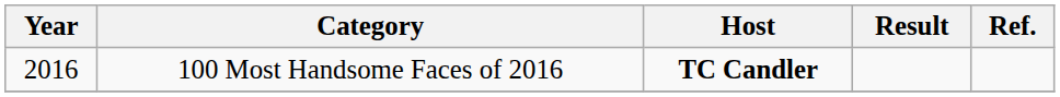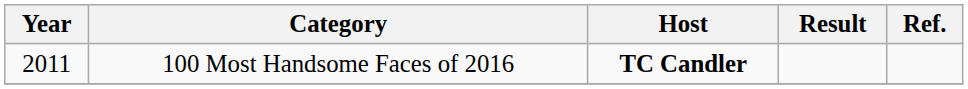 <table class="wikitable" style="text-align:center" width=70%>
 <tr>
 <th>Year</th>
 <th>Category</th>
 <th>Host</th>
 <th>Result</th>
 <th>Ref.</th>
 </tr>
 <tr>
-<td>2016</td>
+<td>2011</td>
 <td>100 Most Handsome Faces of 2016</td>
 <td><strong>TC Candler</strong></td>
 <td></td>
 <td></td>
 </tr>
 <tr>
 </tr>
 </table>
